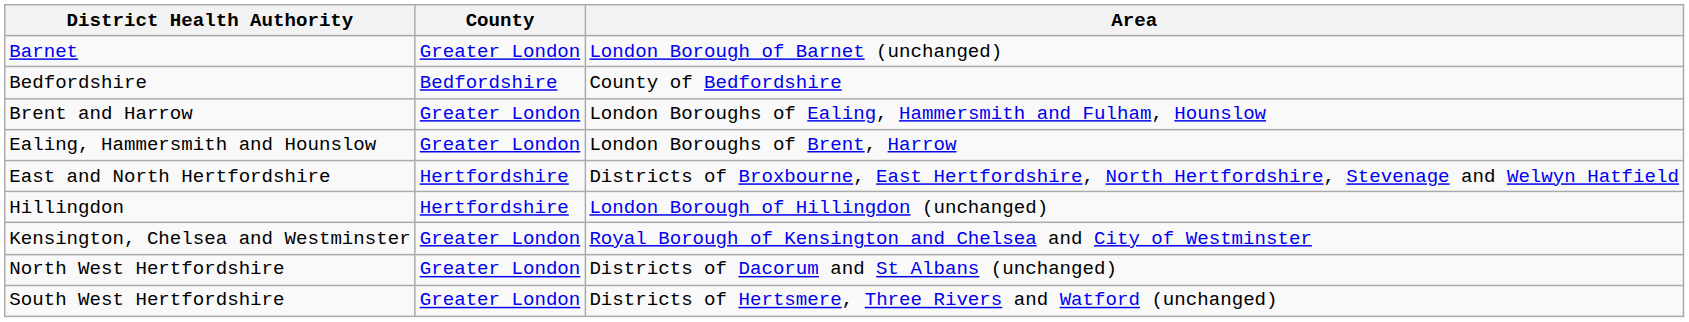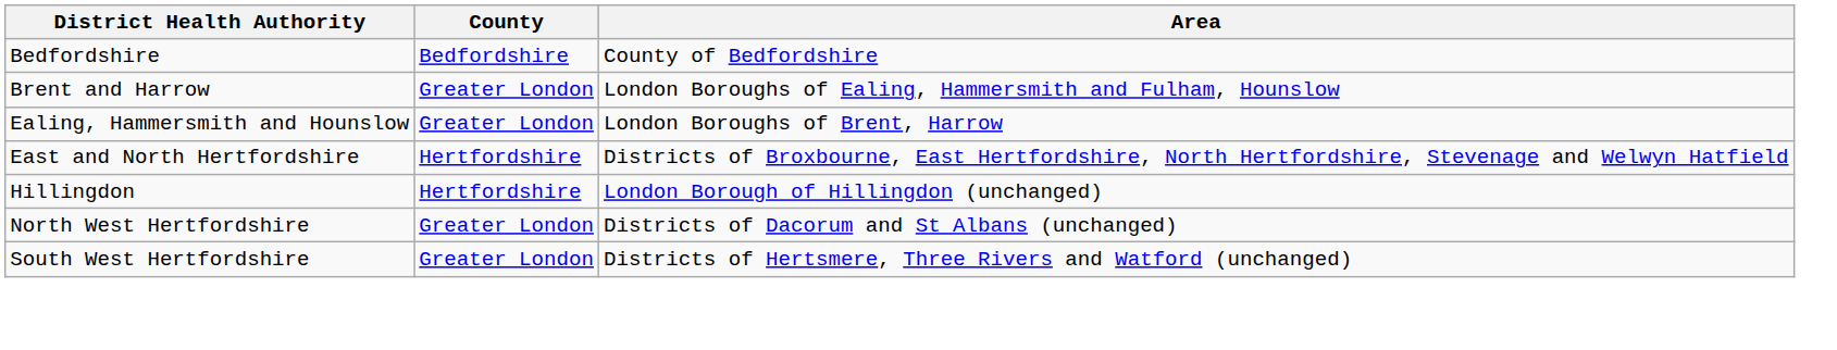 <table class="wikitable">
 <tr>
 <th>District Health Authority</th>
 <th>County</th>
 <th>Area</th>
-</tr>
-<tr>
-<td><a href='#'>Barnet</a></td>
-<td><a href='#'>Greater London</a></td>
-<td><a href='#'>London Borough of Barnet</a> (unchanged)</td>
 </tr>
 <tr>
 <td>Bedfordshire</td>
 <td><a href='#'>Bedfordshire</a></td>
 <td>County of <a href='#'>Bedfordshire</a></td>
 </tr>
 <tr>
 <td>Brent and Harrow</td>
 <td><a href='#'>Greater London</a></td>
 <td>London Boroughs of <a href='#'>Ealing</a>, <a href='#'>Hammersmith and Fulham</a>, <a href='#'>Hounslow</a></td>
 </tr>
 <tr>
 <td>Ealing, Hammersmith and Hounslow</td>
 <td><a href='#'>Greater London</a></td>
 <td>London Boroughs of <a href='#'>Brent</a>, <a href='#'>Harrow</a></td>
 </tr>
 <tr>
 <td>East and North Hertfordshire</td>
 <td><a href='#'>Hertfordshire</a></td>
 <td>Districts of <a href='#'>Broxbourne</a>, <a href='#'>East Hertfordshire</a>, <a href='#'>North Hertfordshire</a>, <a href='#'>Stevenage</a> and <a href='#'>Welwyn Hatfield</a></td>
 </tr>
 <tr>
 <td>Hillingdon</td>
 <td><a href='#'>Hertfordshire</a></td>
 <td><a href='#'>London Borough of Hillingdon</a> (unchanged)</td>
 </tr>
 <tr>
-<td>Kensington, Chelsea and Westminster</td>
-<td><a href='#'>Greater London</a></td>
-<td><a href='#'>Royal Borough of Kensington and Chelsea</a> and <a href='#'>City of Westminster</a></td>
-</tr>
-<tr>
 <td>North West Hertfordshire</td>
 <td><a href='#'>Greater London</a></td>
 <td>Districts of <a href='#'>Dacorum</a> and <a href='#'>St Albans</a> (unchanged)</td>
 </tr>
 <tr>
 <td>South West Hertfordshire</td>
 <td><a href='#'>Greater London</a></td>
 <td>Districts of <a href='#'>Hertsmere</a>, <a href='#'>Three Rivers</a> and <a href='#'>Watford</a> (unchanged)</td>
 </tr>
 </table>
